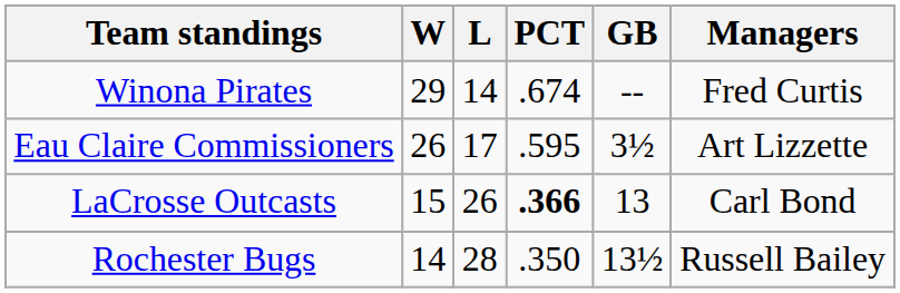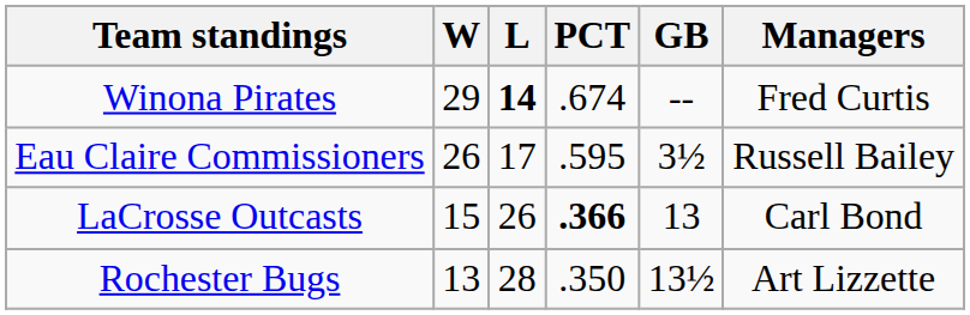 <table class="wikitable">
 <tr>
 <th>Team standings</th>
 <th>W</th>
 <th>L</th>
 <th>PCT</th>
 <th>GB</th>
 <th>Managers</th>
 </tr>
 <tr align=center>
 <td><a href='#'>Winona Pirates</a></td>
 <td>29</td>
-<td>14</td>
+<td><strong>14</strong></td>
 <td>.674</td>
 <td>--</td>
 <td>Fred Curtis</td>
 </tr>
 <tr align=center>
 <td><a href='#'>Eau Claire Commissioners</a></td>
 <td>26</td>
 <td>17</td>
 <td>.595</td>
 <td>3½</td>
-<td>Art Lizzette</td>
+<td>Russell Bailey</td>
 </tr>
 <tr align=center>
 <td><a href='#'>LaCrosse Outcasts</a></td>
 <td>15</td>
 <td>26</td>
 <td><strong>.366</strong></td>
 <td>13</td>
 <td>Carl Bond</td>
 </tr>
 <tr align=center>
 <td><a href='#'>Rochester Bugs</a></td>
-<td>14</td>
+<td>13</td>
 <td>28</td>
 <td>.350</td>
 <td>13½</td>
-<td>Russell Bailey</td>
+<td>Art Lizzette</td>
 </tr>
 </table>
